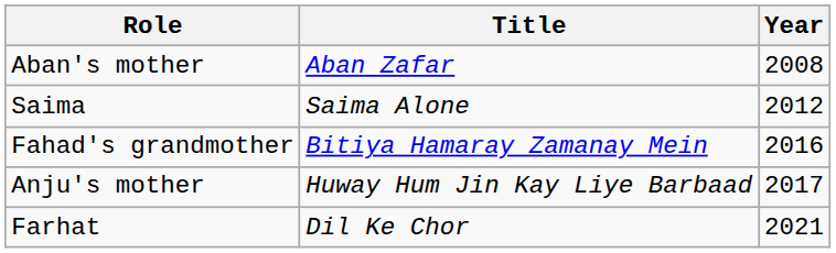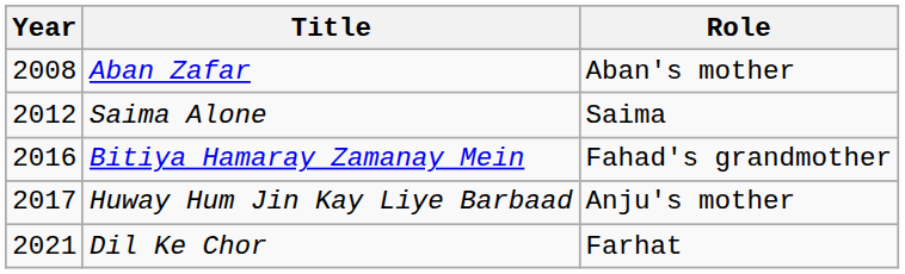 <table class="wikitable sortable plainrowheaders">
 <tr style="text-align:center;">
+<th scope="col">Year</th>
+<th scope="col">Title</th>
 <th scope="col">Role</th>
-<th scope="col">Title</th>
-<th scope="col">Year</th>
 </tr>
 <tr>
+<td>2008</td>
+<td><em><a href='#'>Aban Zafar</a></em></td>
 <td>Aban's mother</td>
-<td><em><a href='#'>Aban Zafar</a></em></td>
-<td>2008</td>
 </tr>
 <tr>
+<td>2012</td>
+<td><em>Saima Alone</em></td>
 <td>Saima</td>
-<td><em>Saima Alone</em></td>
-<td>2012</td>
 </tr>
 <tr>
+<td>2016</td>
+<td><em><a href='#'>Bitiya Hamaray Zamanay Mein</a></em></td>
 <td>Fahad's grandmother</td>
-<td><em><a href='#'>Bitiya Hamaray Zamanay Mein</a></em></td>
-<td>2016</td>
 </tr>
 <tr>
+<td>2017</td>
+<td><em>Huway Hum Jin Kay Liye Barbaad</em></td>
 <td>Anju's mother</td>
-<td><em>Huway Hum Jin Kay Liye Barbaad</em></td>
-<td>2017</td>
 </tr>
 <tr>
+<td>2021</td>
+<td><em>Dil Ke Chor</em></td>
 <td>Farhat</td>
-<td><em>Dil Ke Chor</em></td>
-<td>2021</td>
 </tr>
 </table>
